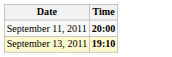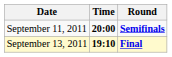 <table class="wikitable">
 <tr>
 <th>Date</th>
 <th>Time</th>
+<th>Round</th>
 </tr>
 <tr>
 <td>September 11, 2011</td>
 <td><strong>20:00</strong></td>
+<td><strong><a href='#'>Semifinals</a></strong></td>
 </tr>
 <tr style=background:lemonchiffon>
 <td>September 13, 2011</td>
 <td><strong>19:10</strong></td>
+<td><strong><a href='#'>Final</a></strong></td>
 </tr>
 </table>
